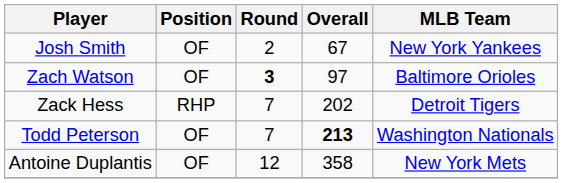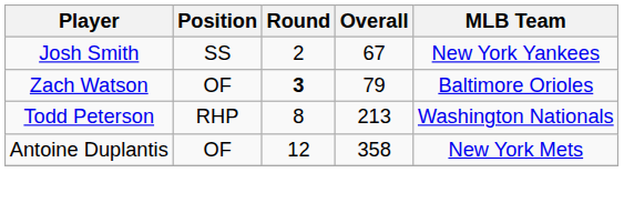 <table class="wikitable" style="text-align:center;">
 <tr>
 <th>Player</th>
 <th>Position</th>
 <th>Round</th>
 <th>Overall</th>
 <th>MLB Team</th>
 </tr>
 <tr>
 <td><a href='#'>Josh Smith</a></td>
-<td>OF</td>
+<td>SS</td>
 <td>2</td>
 <td>67</td>
 <td><a href='#'>New York Yankees</a></td>
 </tr>
 <tr>
 <td><a href='#'>Zach Watson</a></td>
 <td>OF</td>
 <td><strong>3</strong></td>
-<td>97</td>
+<td>79</td>
 <td><a href='#'>Baltimore Orioles</a></td>
 </tr>
 <tr>
-<td>Zack Hess</td>
+<td><a href='#'>Todd Peterson</a></td>
 <td>RHP</td>
-<td>7</td>
-<td>202</td>
-<td><a href='#'>Detroit Tigers</a></td>
-</tr>
-<tr>
-<td><a href='#'>Todd Peterson</a></td>
-<td>OF</td>
-<td>7</td>
-<td><strong>213</strong></td>
+<td>8</td>
+<td>213</td>
 <td><a href='#'>Washington Nationals</a></td>
 </tr>
 <tr>
 <td>Antoine Duplantis</td>
 <td>OF</td>
 <td>12</td>
 <td>358</td>
 <td><a href='#'>New York Mets</a></td>
 </tr>
 <tr>
 </tr>
 </table>
